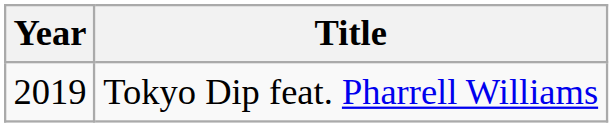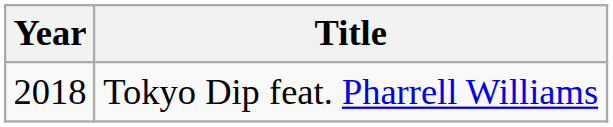 <table class="wikitable">
 <tr>
 <th>Year</th>
 <th>Title</th>
 </tr>
 <tr>
-<td>2019</td>
+<td>2018</td>
 <td>Tokyo Dip feat. <a href='#'>Pharrell Williams</a></td>
 </tr>
 </table>
